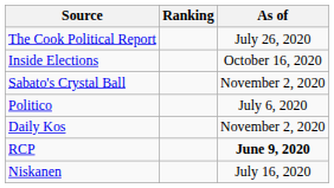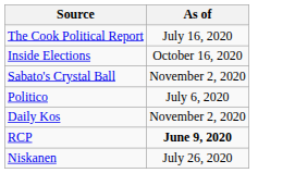 <table class="wikitable" style="text-align:center">
 <tr>
 <th>Source</th>
-<th>Ranking</th>
 <th>As of</th>
 </tr>
 <tr>
 <td align=left><a href='#'>The Cook Political Report</a></td>
-<td></td>
-<td>July 26, 2020</td>
+<td>July 16, 2020</td>
 </tr>
 <tr>
 <td align=left><a href='#'>Inside Elections</a></td>
-<td></td>
 <td>October 16, 2020</td>
 </tr>
 <tr>
 <td align=left><a href='#'>Sabato's Crystal Ball</a></td>
-<td></td>
 <td>November 2, 2020</td>
 </tr>
 <tr>
 <td align="left"><a href='#'>Politico</a></td>
-<td></td>
 <td>July 6, 2020</td>
 </tr>
 <tr>
 <td align="left"><a href='#'>Daily Kos</a></td>
-<td></td>
 <td>November 2, 2020</td>
 </tr>
 <tr>
 <td align="left"><a href='#'>RCP</a></td>
-<td></td>
 <td><strong>June 9, 2020</strong></td>
 </tr>
 <tr>
 <td align="left"><a href='#'>Niskanen</a></td>
-<td></td>
-<td>July 16, 2020</td>
+<td>July 26, 2020</td>
 </tr>
 </table>
